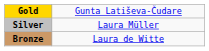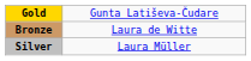 <table class="wikitable" style="text-align:center; " width="35%">
 <tr>
 <td bgcolor="gold"><strong>Gold</strong></td>
 <td><a href='#'>Gunta Latiševa-Čudare</a><br>  <small><em></em></small></td>
 </tr>
 <tr>
+<td bgcolor="CC9966"><strong>Bronze</strong></td>
+<td><a href='#'>Laura de Witte</a><br>  <small><em></em></small></td>
+</tr>
+<tr>
 <td bgcolor="silver"><strong>Silver</strong></td>
 <td><a href='#'>Laura Müller</a><br>  <small><em></em></small></td>
 </tr>
-<tr>
-<td bgcolor="CC9966"><strong>Bronze</strong></td>
-<td><a href='#'>Laura de Witte</a><br>  <small><em></em></small></td>
-</tr>
 </table>
